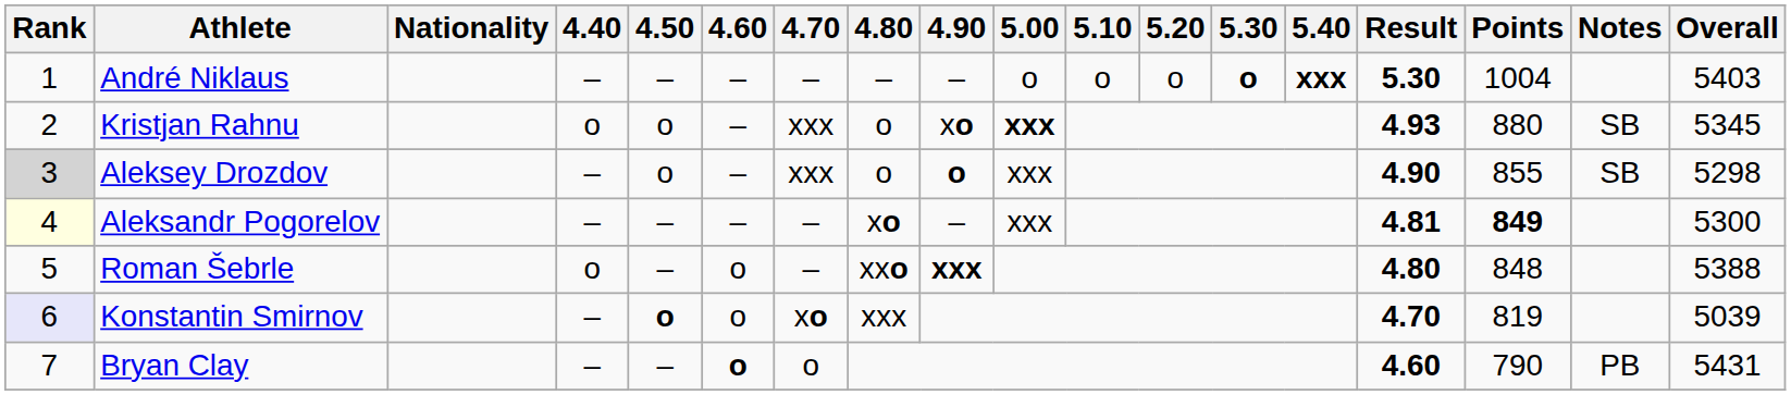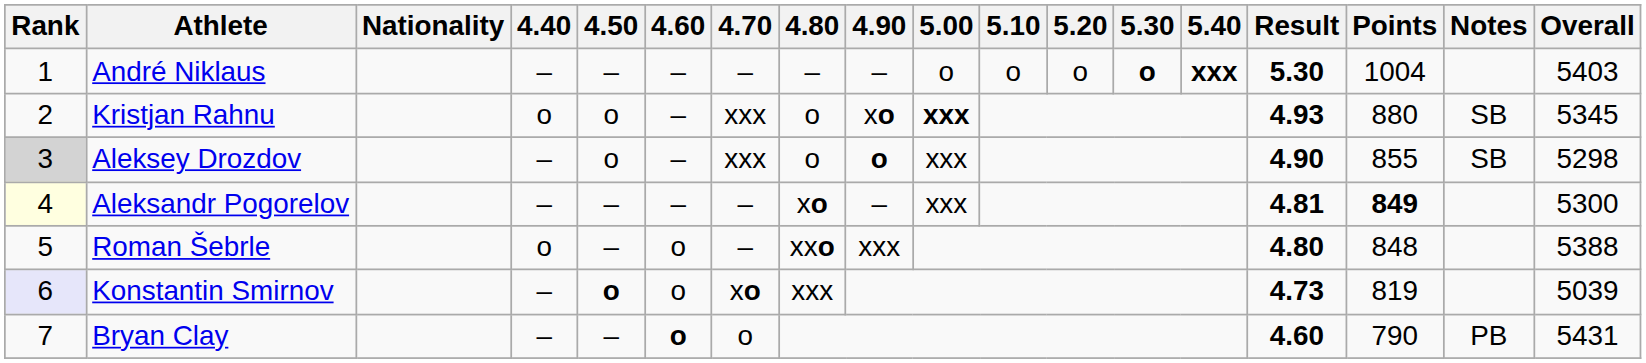 <table class="wikitable sortable" style="text-align:center">
 <tr>
 <th>Rank</th>
 <th>Athlete</th>
 <th>Nationality</th>
 <th>4.40</th>
 <th>4.50</th>
 <th>4.60</th>
 <th>4.70</th>
 <th>4.80</th>
 <th>4.90</th>
 <th>5.00</th>
 <th>5.10</th>
 <th>5.20</th>
 <th>5.30</th>
 <th>5.40</th>
 <th>Result</th>
 <th>Points</th>
 <th>Notes</th>
 <th>Overall</th>
 </tr>
 <tr>
 <td>1</td>
 <td align="left"><a href='#'>André Niklaus</a></td>
 <td align=left></td>
 <td>–</td>
 <td>–</td>
 <td>–</td>
 <td>–</td>
 <td>–</td>
 <td>–</td>
 <td>o</td>
 <td>o</td>
 <td>o</td>
 <td><strong>o</strong></td>
 <td><strong>xxx</strong></td>
 <td><strong>5.30</strong></td>
 <td>1004</td>
 <td></td>
 <td>5403</td>
 </tr>
 <tr>
 <td>2</td>
 <td align="left"><a href='#'>Kristjan Rahnu</a></td>
 <td align=left></td>
 <td>o</td>
 <td>o</td>
 <td>–</td>
 <td>xxx</td>
 <td>o</td>
 <td>x<strong>o</strong></td>
 <td><strong>xxx</strong></td>
 <td colspan=4></td>
 <td><strong>4.93</strong></td>
 <td>880</td>
 <td>SB</td>
 <td>5345</td>
 </tr>
 <tr>
 <td style="background: lightgrey;">3</td>
 <td align="left"><a href='#'>Aleksey Drozdov</a></td>
 <td align=left></td>
 <td>–</td>
 <td>o</td>
 <td>–</td>
 <td>xxx</td>
 <td>o</td>
 <td><strong>o</strong></td>
 <td>xxx</td>
 <td colspan=4></td>
 <td><strong>4.90</strong></td>
 <td>855</td>
 <td>SB</td>
 <td>5298</td>
 </tr>
 <tr>
 <td style="background: lightyellow;">4</td>
 <td align="left"><a href='#'>Aleksandr Pogorelov</a></td>
 <td align=left></td>
 <td>–</td>
 <td>–</td>
 <td>–</td>
 <td>–</td>
 <td>x<strong>o</strong></td>
 <td>–</td>
 <td>xxx</td>
 <td colspan=4></td>
 <td><strong>4.81</strong></td>
 <td><strong>849</strong></td>
 <td></td>
 <td>5300</td>
 </tr>
 <tr>
 <td>5</td>
 <td align="left"><a href='#'>Roman Šebrle</a></td>
 <td align=left></td>
 <td>o</td>
 <td>–</td>
 <td>o</td>
 <td>–</td>
 <td>xx<strong>o</strong></td>
-<td><strong>xxx</strong></td>
+<td>xxx</td>
 <td colspan=5></td>
 <td><strong>4.80</strong></td>
 <td>848</td>
 <td></td>
 <td>5388</td>
 </tr>
 <tr>
 <td style="background: lavender;">6</td>
 <td align="left"><a href='#'>Konstantin Smirnov</a></td>
 <td align=left></td>
 <td>–</td>
 <td><strong>o</strong></td>
 <td>o</td>
 <td>x<strong>o</strong></td>
 <td>xxx</td>
 <td colspan=6></td>
-<td><strong>4.70</strong></td>
+<td><strong>4.73</strong></td>
 <td>819</td>
 <td></td>
 <td>5039</td>
 </tr>
 <tr>
 <td>7</td>
 <td align="left"><a href='#'>Bryan Clay</a></td>
 <td align=left></td>
 <td>–</td>
 <td>–</td>
 <td><strong>o</strong></td>
 <td>o</td>
 <td colspan=7></td>
 <td><strong>4.60</strong></td>
 <td>790</td>
 <td>PB</td>
 <td>5431</td>
 </tr>
 </table>
